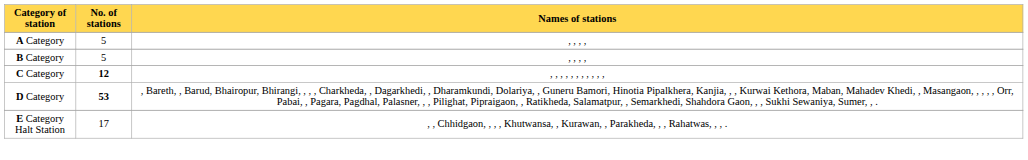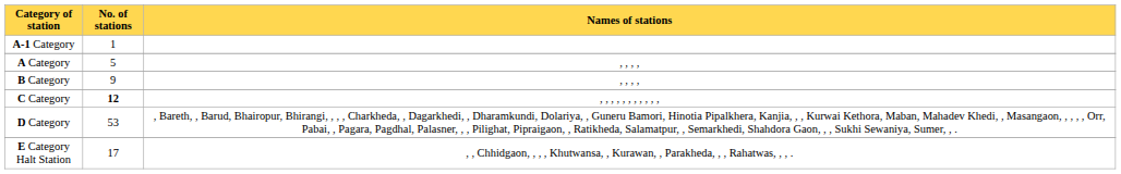 <table class="wikitable sortable" style="background:#fff;">
 <tr>
 <th style="background:#ffd750;" !>Category of station</th>
 <th style="background:#ffd750;" !>No. of stations</th>
 <th style="background:#ffd750;" !>Names of stations</th>
+</tr>
+<tr>
+<td style="text-align:center;"><strong>A-1</strong> Category</td>
+<td style="text-align:center;">1</td>
+<td style="text-align:center;"></td>
 </tr>
 <tr>
 </tr>
 <tr>
 <td style="text-align:center;"><strong>A</strong> Category</td>
 <td style="text-align:center;">5</td>
 <td style="text-align:center;">, , , , </td>
 </tr>
 <tr>
 </tr>
 <tr>
 <td style="text-align:center;"><strong>B</strong> Category</td>
-<td style="text-align:center;">5</td>
+<td style="text-align:center;">9</td>
 <td style="text-align:center;">, , , , </td>
 </tr>
 <tr>
 </tr>
 <tr>
 <td style="text-align:center;"><strong>C</strong> Category</td>
 <td style="text-align:center;"><strong>12</strong></td>
 <td style="text-align:center;">, , , , , , , , , , , </td>
 </tr>
 <tr>
 <td style="text-align:center;"><strong>D</strong> Category</td>
-<td style="text-align:center;"><strong>53</strong></td>
+<td style="text-align:center;">53</td>
 <td style="text-align:center;">, Bareth, , Barud, Bhairopur, Bhirangi, , , , Charkheda, , Dagarkhedi, , Dharamkundi, Dolariya, , Guneru Bamori, Hinotia Pipalkhera, Kanjia, , , Kurwai Kethora, Maban, Mahadev Khedi, , Masangaon, , , , , Orr, Pabai, , Pagara, Pagdhal, Palasner, , , Pilighat, Pipraigaon, , Ratikheda, Salamatpur, , Semarkhedi, Shahdora Gaon, , , Sukhi Sewaniya, Sumer, , .</td>
 </tr>
 <tr>
 </tr>
 <tr>
 <td style="text-align:center;"><strong>E</strong> Category<br>Halt Station</td>
 <td style="text-align:center;">17</td>
 <td style="text-align:center;">, , Chhidgaon, , , , Khutwansa, , Kurawan, , Parakheda, , , Rahatwas, , , .</td>
 </tr>
 </table>
